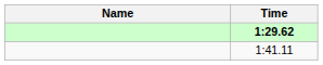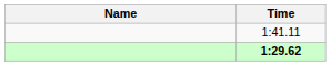 <table class="wikitable" style="text-align:center;">
 <tr>
 <th style="width:19em">Name</th>
 <th style="width:7em">Time</th>
 </tr>
+<tr>
+<td align=left></td>
+<td>1:41.11</td>
+</tr>
 <tr bgcolor=ccffcc>
 <td align=left><strong></strong></td>
 <td><strong>1:29.62</strong></td>
 </tr>
-<tr>
-<td align=left></td>
-<td>1:41.11</td>
-</tr>
 </table>
